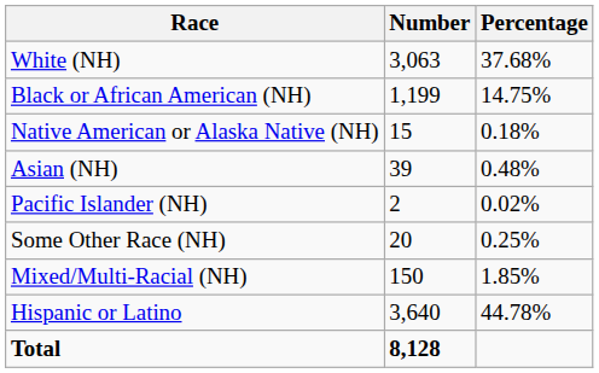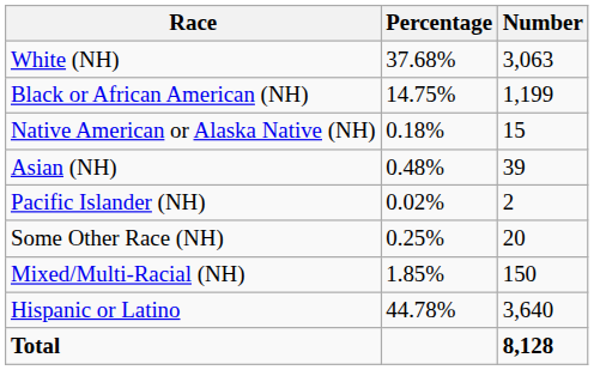 <table class="wikitable">
 <tr>
 <th>Race</th>
+<th>Percentage</th>
 <th>Number</th>
-<th>Percentage</th>
 </tr>
 <tr>
 <td><a href='#'>White</a> (NH)</td>
+<td>37.68%</td>
 <td>3,063</td>
-<td>37.68%</td>
 </tr>
 <tr>
 <td><a href='#'>Black or African American</a> (NH)</td>
+<td>14.75%</td>
 <td>1,199</td>
-<td>14.75%</td>
 </tr>
 <tr>
 <td><a href='#'>Native American</a> or <a href='#'>Alaska Native</a> (NH)</td>
+<td>0.18%</td>
 <td>15</td>
-<td>0.18%</td>
 </tr>
 <tr>
 <td><a href='#'>Asian</a> (NH)</td>
+<td>0.48%</td>
 <td>39</td>
-<td>0.48%</td>
 </tr>
 <tr>
 <td><a href='#'>Pacific Islander</a> (NH)</td>
+<td>0.02%</td>
 <td>2</td>
-<td>0.02%</td>
 </tr>
 <tr>
 <td>Some Other Race (NH)</td>
+<td>0.25%</td>
 <td>20</td>
-<td>0.25%</td>
 </tr>
 <tr>
 <td><a href='#'>Mixed/Multi-Racial</a> (NH)</td>
+<td>1.85%</td>
 <td>150</td>
-<td>1.85%</td>
 </tr>
 <tr>
 <td><a href='#'>Hispanic or Latino</a></td>
+<td>44.78%</td>
 <td>3,640</td>
-<td>44.78%</td>
 </tr>
 <tr>
 <td><strong>Total</strong></td>
+<td></td>
 <td><strong>8,128</strong></td>
-<td></td>
 </tr>
 </table>
